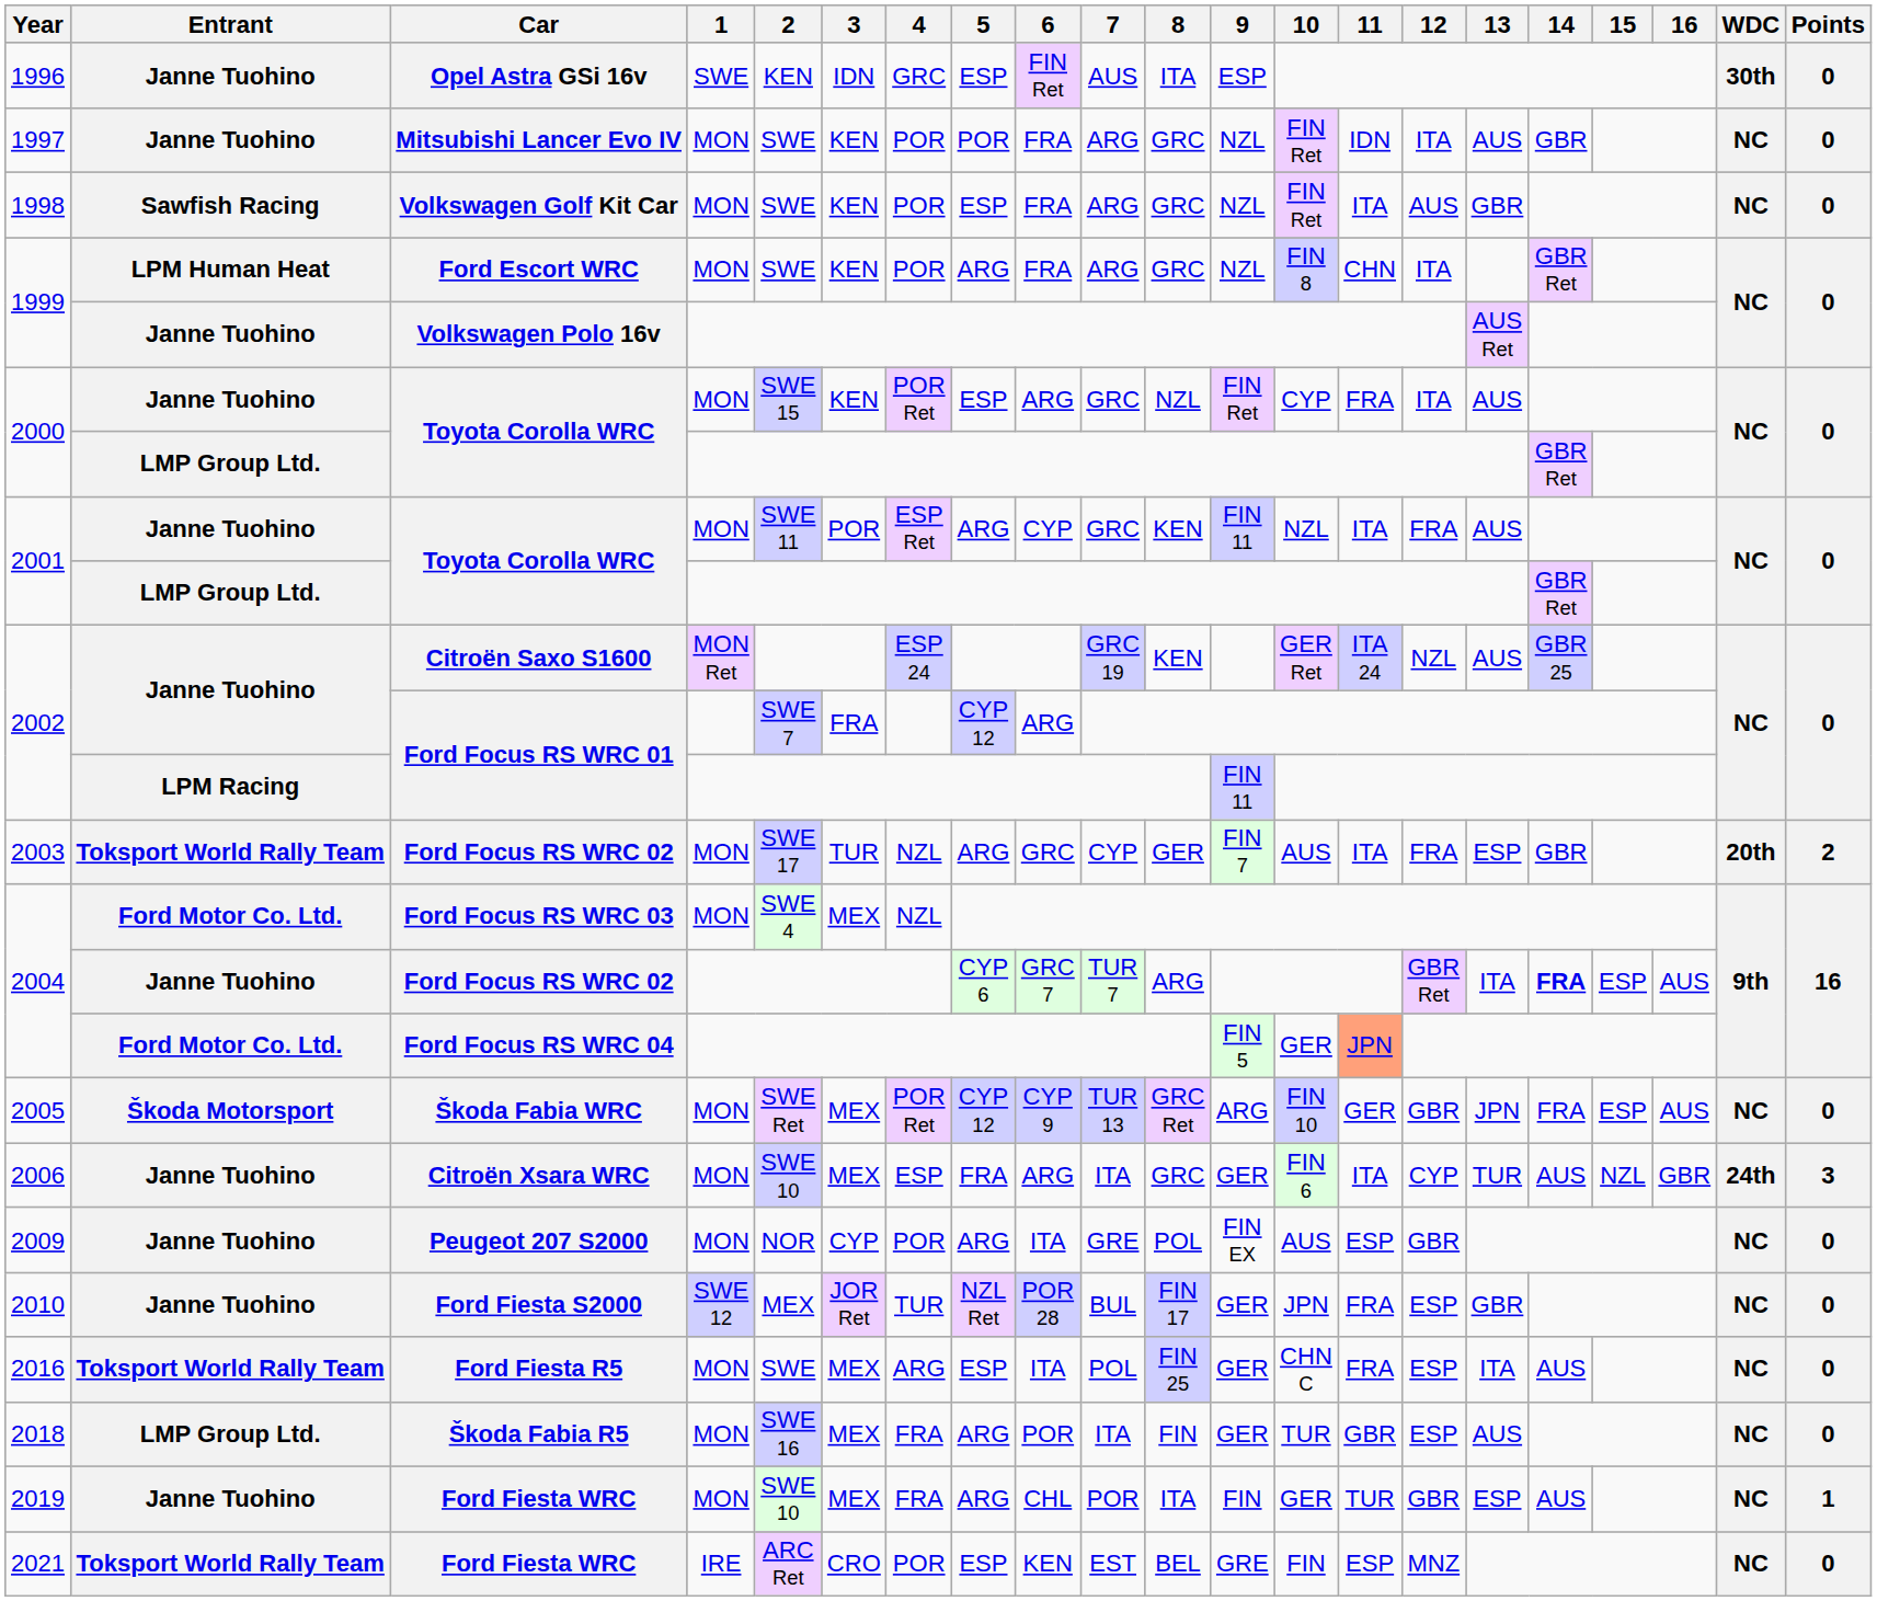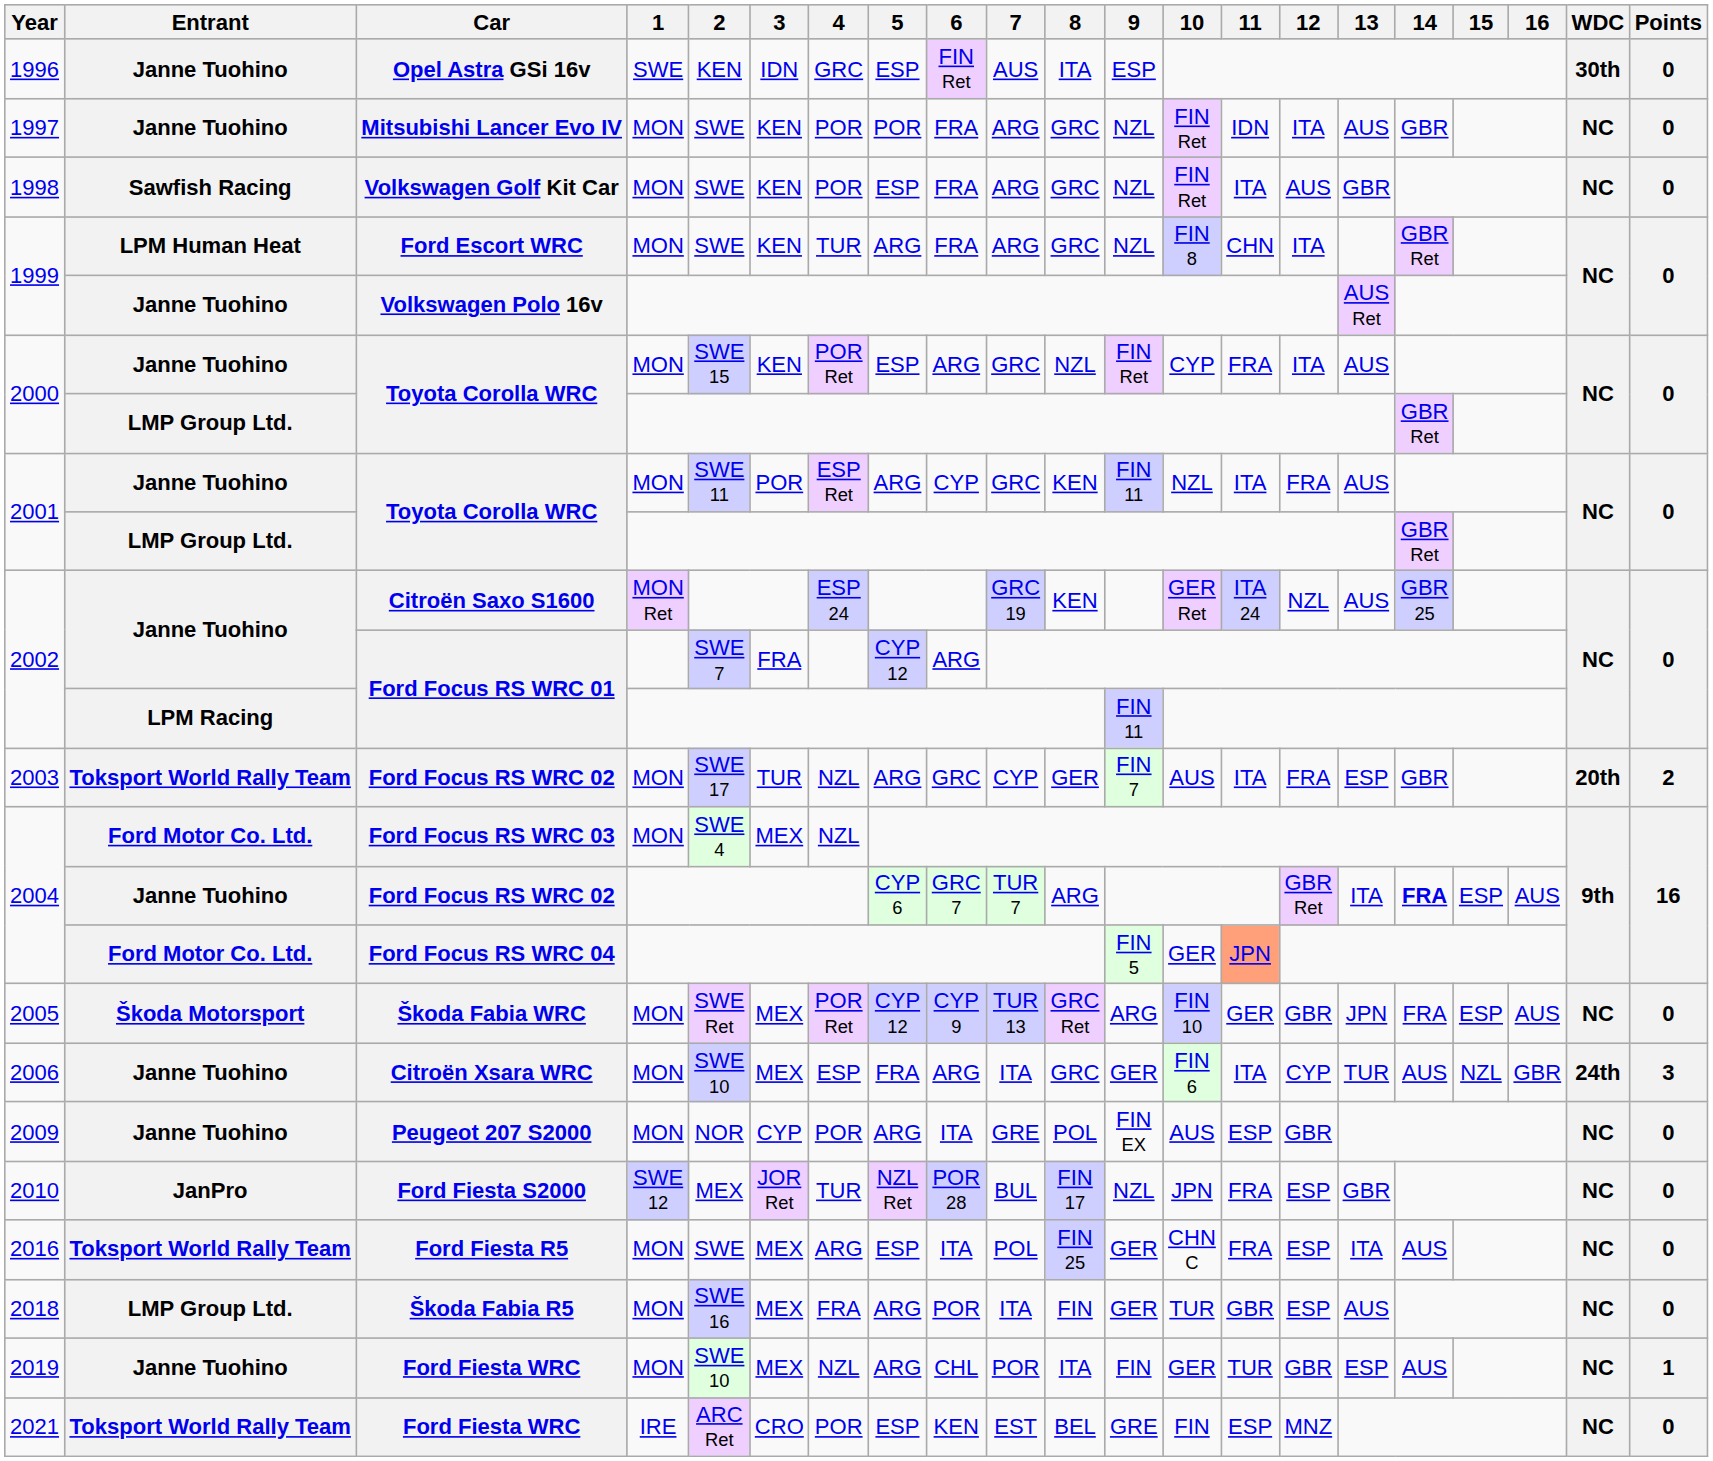 <table class="wikitable" style="text-align:center; font-size:85%">
 <tr>
 <th>Year</th>
 <th>Entrant</th>
 <th>Car</th>
 <th>1</th>
 <th>2</th>
 <th>3</th>
 <th>4</th>
 <th>5</th>
 <th>6</th>
 <th>7</th>
 <th>8</th>
 <th>9</th>
 <th>10</th>
 <th>11</th>
 <th>12</th>
 <th>13</th>
 <th>14</th>
 <th>15</th>
 <th>16</th>
 <th>WDC</th>
 <th>Points</th>
 </tr>
 <tr>
 <td><a href='#'>1996</a></td>
 <th nowrap>Janne Tuohino</th>
 <th nowrap><a href='#'>Opel Astra</a> GSi 16v</th>
 <td><a href='#'>SWE</a></td>
 <td><a href='#'>KEN</a></td>
 <td><a href='#'>IDN</a></td>
 <td><a href='#'>GRC</a></td>
 <td><a href='#'>ESP</a></td>
 <td style="background:#EFCFFF;"><a href='#'>FIN</a><br><small>Ret</small></td>
 <td><a href='#'>AUS</a></td>
 <td><a href='#'>ITA</a></td>
 <td><a href='#'>ESP</a></td>
 <td colspan=7></td>
 <th>30th</th>
 <th>0</th>
 </tr>
 <tr>
 <td><a href='#'>1997</a></td>
 <th nowrap>Janne Tuohino</th>
 <th nowrap><a href='#'>Mitsubishi Lancer Evo IV</a></th>
 <td><a href='#'>MON</a></td>
 <td><a href='#'>SWE</a></td>
 <td><a href='#'>KEN</a></td>
 <td><a href='#'>POR</a></td>
 <td><a href='#'>POR</a></td>
 <td><a href='#'>FRA</a></td>
 <td><a href='#'>ARG</a></td>
 <td><a href='#'>GRC</a></td>
 <td><a href='#'>NZL</a></td>
 <td style="background:#EFCFFF;"><a href='#'>FIN</a><br><small>Ret</small></td>
 <td><a href='#'>IDN</a></td>
 <td><a href='#'>ITA</a></td>
 <td><a href='#'>AUS</a></td>
 <td><a href='#'>GBR</a></td>
 <td colspan=2></td>
 <th>NC</th>
 <th>0</th>
 </tr>
 <tr>
 <td><a href='#'>1998</a></td>
 <th nowrap>Sawfish Racing</th>
 <th nowrap><a href='#'>Volkswagen Golf</a> Kit Car</th>
 <td><a href='#'>MON</a></td>
 <td><a href='#'>SWE</a></td>
 <td><a href='#'>KEN</a></td>
 <td><a href='#'>POR</a></td>
 <td><a href='#'>ESP</a></td>
 <td><a href='#'>FRA</a></td>
 <td><a href='#'>ARG</a></td>
 <td><a href='#'>GRC</a></td>
 <td><a href='#'>NZL</a></td>
 <td style="background:#EFCFFF;"><a href='#'>FIN</a><br><small>Ret</small></td>
 <td><a href='#'>ITA</a></td>
 <td><a href='#'>AUS</a></td>
 <td><a href='#'>GBR</a></td>
 <td colspan=3></td>
 <th>NC</th>
 <th>0</th>
 </tr>
 <tr>
 <td rowspan=2><a href='#'>1999</a></td>
 <th nowrap>LPM Human Heat</th>
 <th nowrap><a href='#'>Ford Escort WRC</a></th>
 <td><a href='#'>MON</a></td>
 <td><a href='#'>SWE</a></td>
 <td><a href='#'>KEN</a></td>
-<td><a href='#'>POR</a></td>
+<td><a href='#'>TUR</a></td>
 <td><a href='#'>ARG</a></td>
 <td><a href='#'>FRA</a></td>
 <td><a href='#'>ARG</a></td>
 <td><a href='#'>GRC</a></td>
 <td><a href='#'>NZL</a></td>
 <td style="background:#CFCFFF;"><a href='#'>FIN</a><br><small>8</small></td>
 <td><a href='#'>CHN</a></td>
 <td><a href='#'>ITA</a></td>
 <td></td>
 <td style="background:#EFCFFF;"><a href='#'>GBR</a><br><small>Ret</small></td>
 <td colspan=2></td>
 <th rowspan=2>NC</th>
 <th rowspan=2>0</th>
 </tr>
 <tr>
 <th nowrap>Janne Tuohino</th>
 <th nowrap><a href='#'>Volkswagen Polo</a> 16v</th>
 <td colspan=12></td>
 <td style="background:#EFCFFF;"><a href='#'>AUS</a><br><small>Ret</small></td>
 <td colspan=3></td>
 </tr>
 <tr>
 <td rowspan=2><a href='#'>2000</a></td>
 <th nowrap>Janne Tuohino</th>
 <th rowspan=2 nowrap><a href='#'>Toyota Corolla WRC</a></th>
 <td><a href='#'>MON</a></td>
 <td style="background:#CFCFFF;"><a href='#'>SWE</a><br><small>15</small></td>
 <td><a href='#'>KEN</a></td>
 <td style="background:#EFCFFF;"><a href='#'>POR</a><br><small>Ret</small></td>
 <td><a href='#'>ESP</a></td>
 <td><a href='#'>ARG</a></td>
 <td><a href='#'>GRC</a></td>
 <td><a href='#'>NZL</a></td>
 <td style="background:#EFCFFF;"><a href='#'>FIN</a><br><small>Ret</small></td>
 <td><a href='#'>CYP</a></td>
 <td><a href='#'>FRA</a></td>
 <td><a href='#'>ITA</a></td>
 <td><a href='#'>AUS</a></td>
 <td colspan=3></td>
 <th rowspan=2>NC</th>
 <th rowspan=2>0</th>
 </tr>
 <tr>
 <th nowrap>LMP Group Ltd.</th>
 <td colspan=13></td>
 <td style="background:#EFCFFF;"><a href='#'>GBR</a><br><small>Ret</small></td>
 <td colspan=2></td>
 </tr>
 <tr>
 <td rowspan=2><a href='#'>2001</a></td>
 <th nowrap>Janne Tuohino</th>
 <th rowspan=2 nowrap><a href='#'>Toyota Corolla WRC</a></th>
 <td><a href='#'>MON</a></td>
 <td style="background:#CFCFFF;"><a href='#'>SWE</a><br><small>11</small></td>
 <td><a href='#'>POR</a></td>
 <td style="background:#EFCFFF;"><a href='#'>ESP</a><br><small>Ret</small></td>
 <td><a href='#'>ARG</a></td>
 <td><a href='#'>CYP</a></td>
 <td><a href='#'>GRC</a></td>
 <td><a href='#'>KEN</a></td>
 <td style="background:#CFCFFF;"><a href='#'>FIN</a><br><small>11</small></td>
 <td><a href='#'>NZL</a></td>
 <td><a href='#'>ITA</a></td>
 <td><a href='#'>FRA</a></td>
 <td><a href='#'>AUS</a></td>
 <td colspan=3></td>
 <th rowspan=2>NC</th>
 <th rowspan=2>0</th>
 </tr>
 <tr>
 <th nowrap>LMP Group Ltd.</th>
 <td colspan=13></td>
 <td style="background:#EFCFFF;"><a href='#'>GBR</a><br><small>Ret</small></td>
 <td colspan=2></td>
 </tr>
 <tr>
 <td rowspan=3><a href='#'>2002</a></td>
 <th rowspan=2 nowrap>Janne Tuohino</th>
 <th nowrap><a href='#'>Citroën Saxo S1600</a></th>
 <td style="background:#EFCFFF;"><a href='#'>MON</a><br><small>Ret</small></td>
 <td colspan=2></td>
 <td style="background:#CFCFFF;"><a href='#'>ESP</a><br><small>24</small></td>
 <td colspan=2></td>
 <td style="background:#CFCFFF;"><a href='#'>GRC</a><br><small>19</small></td>
 <td><a href='#'>KEN</a></td>
 <td></td>
 <td style="background:#EFCFFF;"><a href='#'>GER</a><br><small>Ret</small></td>
 <td style="background:#CFCFFF;"><a href='#'>ITA</a><br><small>24</small></td>
 <td><a href='#'>NZL</a></td>
 <td><a href='#'>AUS</a></td>
 <td style="background:#CFCFFF;"><a href='#'>GBR</a><br><small>25</small></td>
 <td colspan=2></td>
 <th rowspan=3>NC</th>
 <th rowspan=3>0</th>
 </tr>
 <tr>
 <th rowspan=2><a href='#'>Ford Focus RS WRC 01</a></th>
 <td></td>
 <td style="background:#CFCFFF;"><a href='#'>SWE</a><br><small>7</small></td>
 <td><a href='#'>FRA</a></td>
 <td></td>
 <td style="background:#CFCFFF;"><a href='#'>CYP</a><br><small>12</small></td>
 <td><a href='#'>ARG</a></td>
 <td colspan=10></td>
 </tr>
 <tr>
 <th nowrap>LPM Racing</th>
 <td colspan=8></td>
 <td style="background:#CFCFFF;"><a href='#'>FIN</a><br><small>11</small></td>
 <td colspan=7></td>
 </tr>
 <tr>
 <td><a href='#'>2003</a></td>
 <th nowrap><a href='#'>Toksport World Rally Team</a></th>
 <th nowrap><a href='#'>Ford Focus RS WRC 02</a></th>
 <td><a href='#'>MON</a></td>
 <td style="background:#CFCFFF;"><a href='#'>SWE</a><br><small>17</small></td>
 <td><a href='#'>TUR</a></td>
 <td><a href='#'>NZL</a></td>
 <td><a href='#'>ARG</a></td>
 <td><a href='#'>GRC</a></td>
 <td><a href='#'>CYP</a></td>
 <td><a href='#'>GER</a></td>
 <td style="background:#DFFFDF;"><a href='#'>FIN</a><br><small>7</small></td>
 <td><a href='#'>AUS</a></td>
 <td><a href='#'>ITA</a></td>
 <td><a href='#'>FRA</a></td>
 <td><a href='#'>ESP</a></td>
 <td><a href='#'>GBR</a></td>
 <td colspan=2></td>
 <th>20th</th>
 <th>2</th>
 </tr>
 <tr>
 <td rowspan=3><a href='#'>2004</a></td>
 <th nowrap><a href='#'>Ford Motor Co. Ltd.</a></th>
 <th nowrap><a href='#'>Ford Focus RS WRC 03</a></th>
 <td><a href='#'>MON</a></td>
 <td style="background:#DFFFDF;"><a href='#'>SWE</a><br><small>4</small></td>
 <td><a href='#'>MEX</a></td>
 <td><a href='#'>NZL</a></td>
 <td colspan=12></td>
 <th rowspan=3>9th</th>
 <th rowspan=3>16</th>
 </tr>
 <tr>
 <th nowrap>Janne Tuohino</th>
 <th nowrap><a href='#'>Ford Focus RS WRC 02</a></th>
 <td colspan=4></td>
 <td style="background:#DFFFDF;"><a href='#'>CYP</a><br><small>6</small></td>
 <td style="background:#DFFFDF;"><a href='#'>GRC</a><br><small>7</small></td>
 <td style="background:#DFFFDF;"><a href='#'>TUR</a><br><small>7</small></td>
 <td><a href='#'>ARG</a></td>
 <td colspan=3></td>
 <td style="background:#EFCFFF;"><a href='#'>GBR</a><br><small>Ret</small></td>
 <td><a href='#'>ITA</a></td>
 <td><strong><a href='#'>FRA</a></strong></td>
 <td><a href='#'>ESP</a></td>
 <td><a href='#'>AUS</a></td>
 </tr>
 <tr>
 <th nowrap><a href='#'>Ford Motor Co. Ltd.</a></th>
 <th nowrap><a href='#'>Ford Focus RS WRC 04</a></th>
 <td colspan=8></td>
 <td style="background:#DFFFDF;"><a href='#'>FIN</a><br><small>5</small></td>
 <td><a href='#'>GER</a></td>
 <td style="background: lightsalmon;"><a href='#'>JPN</a></td>
 <td colspan=5></td>
 </tr>
 <tr>
 <td><a href='#'>2005</a></td>
 <th nowrap><a href='#'>Škoda Motorsport</a></th>
 <th nowrap><a href='#'>Škoda Fabia WRC</a></th>
 <td><a href='#'>MON</a></td>
 <td style="background:#EFCFFF;"><a href='#'>SWE</a><br><small>Ret</small></td>
 <td><a href='#'>MEX</a></td>
 <td style="background:#EFCFFF;"><a href='#'>POR</a><br><small>Ret</small></td>
 <td style="background:#CFCFFF;"><a href='#'>CYP</a><br><small>12</small></td>
 <td style="background:#CFCFFF;"><a href='#'>CYP</a><br><small>9</small></td>
 <td style="background:#CFCFFF;"><a href='#'>TUR</a><br><small>13</small></td>
 <td style="background:#EFCFFF;"><a href='#'>GRC</a><br><small>Ret</small></td>
 <td><a href='#'>ARG</a></td>
 <td style="background:#CFCFFF;"><a href='#'>FIN</a><br><small>10</small></td>
 <td><a href='#'>GER</a></td>
 <td><a href='#'>GBR</a></td>
 <td><a href='#'>JPN</a></td>
 <td><a href='#'>FRA</a></td>
 <td><a href='#'>ESP</a></td>
 <td><a href='#'>AUS</a></td>
 <th>NC</th>
 <th>0</th>
 </tr>
 <tr>
 <td><a href='#'>2006</a></td>
 <th nowrap>Janne Tuohino</th>
 <th nowrap><a href='#'>Citroën Xsara WRC</a></th>
 <td><a href='#'>MON</a></td>
 <td style="background:#CFCFFF;"><a href='#'>SWE</a><br><small>10</small></td>
 <td><a href='#'>MEX</a></td>
 <td><a href='#'>ESP</a></td>
 <td><a href='#'>FRA</a></td>
 <td><a href='#'>ARG</a></td>
 <td><a href='#'>ITA</a></td>
 <td><a href='#'>GRC</a></td>
 <td><a href='#'>GER</a></td>
 <td style="background:#DFFFDF;"><a href='#'>FIN</a><br><small>6</small></td>
 <td><a href='#'>ITA</a></td>
 <td><a href='#'>CYP</a></td>
 <td><a href='#'>TUR</a></td>
 <td><a href='#'>AUS</a></td>
 <td><a href='#'>NZL</a></td>
 <td><a href='#'>GBR</a></td>
 <th>24th</th>
 <th>3</th>
 </tr>
 <tr>
 <td><a href='#'>2009</a></td>
 <th nowrap>Janne Tuohino</th>
 <th nowrap><a href='#'>Peugeot 207 S2000</a></th>
 <td><a href='#'>MON</a></td>
 <td><a href='#'>NOR</a></td>
 <td><a href='#'>CYP</a></td>
 <td><a href='#'>POR</a></td>
 <td><a href='#'>ARG</a></td>
 <td><a href='#'>ITA</a></td>
 <td><a href='#'>GRE</a></td>
 <td><a href='#'>POL</a></td>
 <td><a href='#'>FIN</a><br><small>EX</small></td>
 <td><a href='#'>AUS</a></td>
 <td><a href='#'>ESP</a></td>
 <td><a href='#'>GBR</a></td>
 <td colspan=4></td>
 <th>NC</th>
 <th>0</th>
 </tr>
 <tr>
 <td><a href='#'>2010</a></td>
-<th nowrap>Janne Tuohino</th>
+<th nowrap>JanPro</th>
 <th nowrap><a href='#'>Ford Fiesta S2000</a></th>
 <td style="background:#CFCFFF;"><a href='#'>SWE</a><br><small>12</small></td>
 <td><a href='#'>MEX</a></td>
 <td style="background:#EFCFFF;"><a href='#'>JOR</a><br><small>Ret</small></td>
 <td><a href='#'>TUR</a></td>
 <td style="background:#EFCFFF;"><a href='#'>NZL</a><br><small>Ret</small></td>
 <td style="background:#CFCFFF;"><a href='#'>POR</a><br><small>28</small></td>
 <td><a href='#'>BUL</a></td>
 <td style="background:#CFCFFF;"><a href='#'>FIN</a><br><small>17</small></td>
-<td><a href='#'>GER</a></td>
+<td><a href='#'>NZL</a></td>
 <td><a href='#'>JPN</a></td>
 <td><a href='#'>FRA</a></td>
 <td><a href='#'>ESP</a></td>
 <td><a href='#'>GBR</a></td>
 <td colspan=3></td>
 <th>NC</th>
 <th>0</th>
 </tr>
 <tr>
 <td><a href='#'>2016</a></td>
 <th nowrap><a href='#'>Toksport World Rally Team</a></th>
 <th nowrap><a href='#'>Ford Fiesta R5</a></th>
 <td><a href='#'>MON</a></td>
 <td><a href='#'>SWE</a></td>
 <td><a href='#'>MEX</a></td>
 <td><a href='#'>ARG</a></td>
 <td><a href='#'>ESP</a></td>
 <td><a href='#'>ITA</a></td>
 <td><a href='#'>POL</a></td>
 <td style="background:#CFCFFF;"><a href='#'>FIN</a><br><small>25</small></td>
 <td><a href='#'>GER</a></td>
 <td><a href='#'>CHN</a><br><small>C</small></td>
 <td><a href='#'>FRA</a></td>
 <td><a href='#'>ESP</a></td>
 <td><a href='#'>ITA</a></td>
 <td><a href='#'>AUS</a></td>
 <td colspan=2></td>
 <th>NC</th>
 <th>0</th>
 </tr>
 <tr>
 <td><a href='#'>2018</a></td>
 <th nowrap>LMP Group Ltd.</th>
 <th nowrap><a href='#'>Škoda Fabia R5</a></th>
 <td><a href='#'>MON</a></td>
 <td style="background:#CFCFFF;"><a href='#'>SWE</a><br><small>16</small></td>
 <td><a href='#'>MEX</a></td>
 <td><a href='#'>FRA</a></td>
 <td><a href='#'>ARG</a></td>
 <td><a href='#'>POR</a></td>
 <td><a href='#'>ITA</a></td>
 <td><a href='#'>FIN</a></td>
 <td><a href='#'>GER</a></td>
 <td><a href='#'>TUR</a></td>
 <td><a href='#'>GBR</a></td>
 <td><a href='#'>ESP</a></td>
 <td><a href='#'>AUS</a></td>
 <td colspan=3></td>
 <th>NC</th>
 <th>0</th>
 </tr>
 <tr>
 <td><a href='#'>2019</a></td>
 <th nowrap>Janne Tuohino</th>
 <th nowrap><a href='#'>Ford Fiesta WRC</a></th>
 <td><a href='#'>MON</a></td>
 <td style="background:#DFFFDF;"><a href='#'>SWE</a><br><small>10</small></td>
 <td><a href='#'>MEX</a></td>
-<td><a href='#'>FRA</a></td>
+<td><a href='#'>NZL</a></td>
 <td><a href='#'>ARG</a></td>
 <td><a href='#'>CHL</a></td>
 <td><a href='#'>POR</a></td>
 <td><a href='#'>ITA</a></td>
 <td><a href='#'>FIN</a></td>
 <td><a href='#'>GER</a></td>
 <td><a href='#'>TUR</a></td>
 <td><a href='#'>GBR</a></td>
 <td><a href='#'>ESP</a></td>
 <td><a href='#'>AUS</a><br></td>
 <td colspan=2></td>
 <th>NC</th>
 <th>1</th>
 </tr>
 <tr>
 <td><a href='#'>2021</a></td>
 <th nowrap><a href='#'>Toksport World Rally Team</a></th>
 <th nowrap><a href='#'>Ford Fiesta WRC</a></th>
 <td><a href='#'>IRE</a></td>
 <td style="background:#EFCFFF;"><a href='#'>ARC</a><br><small>Ret</small></td>
 <td><a href='#'>CRO</a></td>
 <td><a href='#'>POR</a></td>
 <td><a href='#'>ESP</a></td>
 <td><a href='#'>KEN</a></td>
 <td><a href='#'>EST</a></td>
 <td><a href='#'>BEL</a></td>
 <td><a href='#'>GRE</a></td>
 <td><a href='#'>FIN</a></td>
 <td><a href='#'>ESP</a></td>
 <td><a href='#'>MNZ</a></td>
 <td colspan=4></td>
 <th>NC</th>
 <th>0</th>
 </tr>
 </table>
